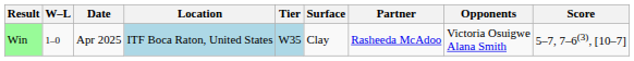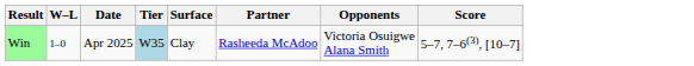 <table class="sortable wikitable">
 <tr>
 <th>Result</th>
 <th class="unsortable">W–L</th>
 <th>Date</th>
-<th>Location</th>
 <th>Tier</th>
 <th>Surface</th>
 <th>Partner</th>
 <th>Opponents</th>
 <th class="unsortable">Score</th>
 </tr>
 <tr>
 <td style="background:#98fb98;">Win</td>
 <td><small>1–0</small></td>
 <td>Apr 2025</td>
-<td style="background:lightblue;">ITF Boca Raton, United States</td>
 <td style="background:lightblue;">W35</td>
 <td>Clay</td>
 <td> <a href='#'>Rasheeda McAdoo</a></td>
 <td> Victoria Osuigwe <br>  <a href='#'>Alana Smith</a></td>
 <td>5–7, 7–6<sup>(3)</sup>, [10–7]</td>
 </tr>
 </table>
